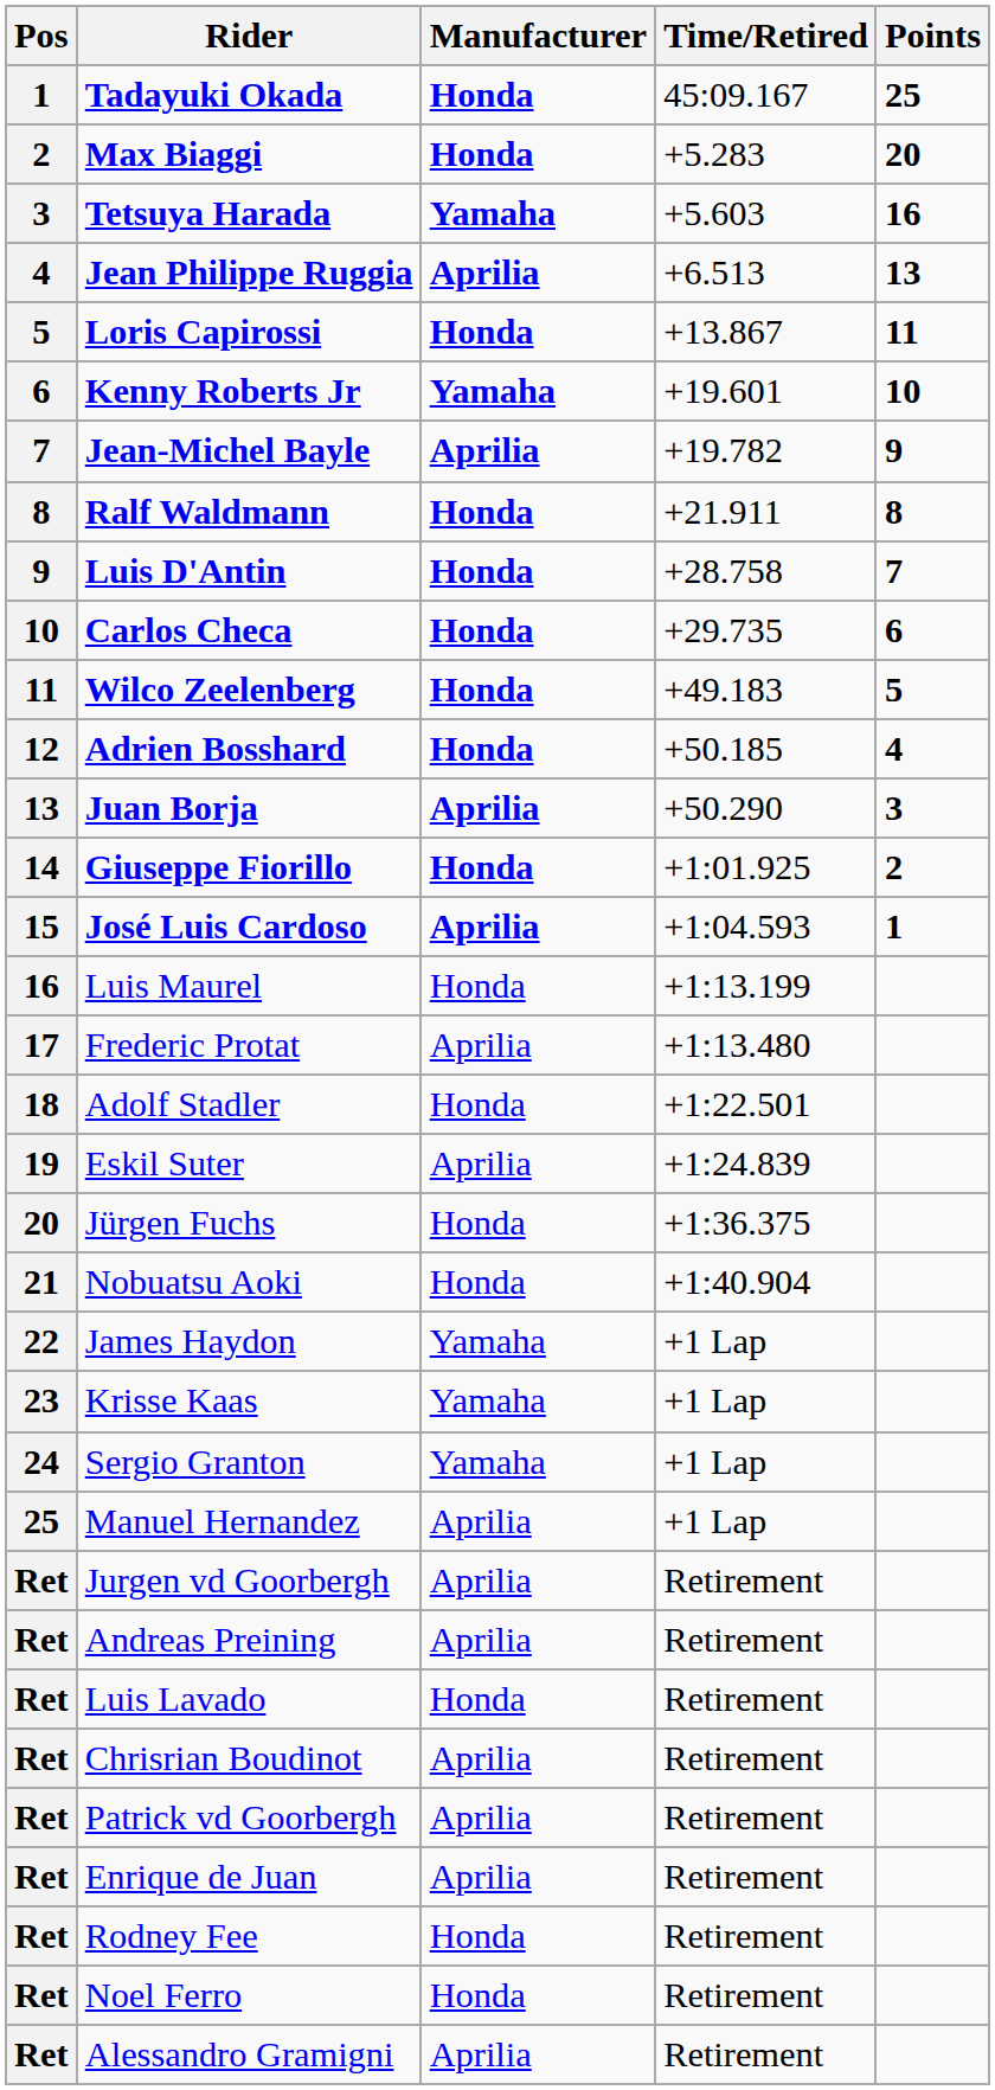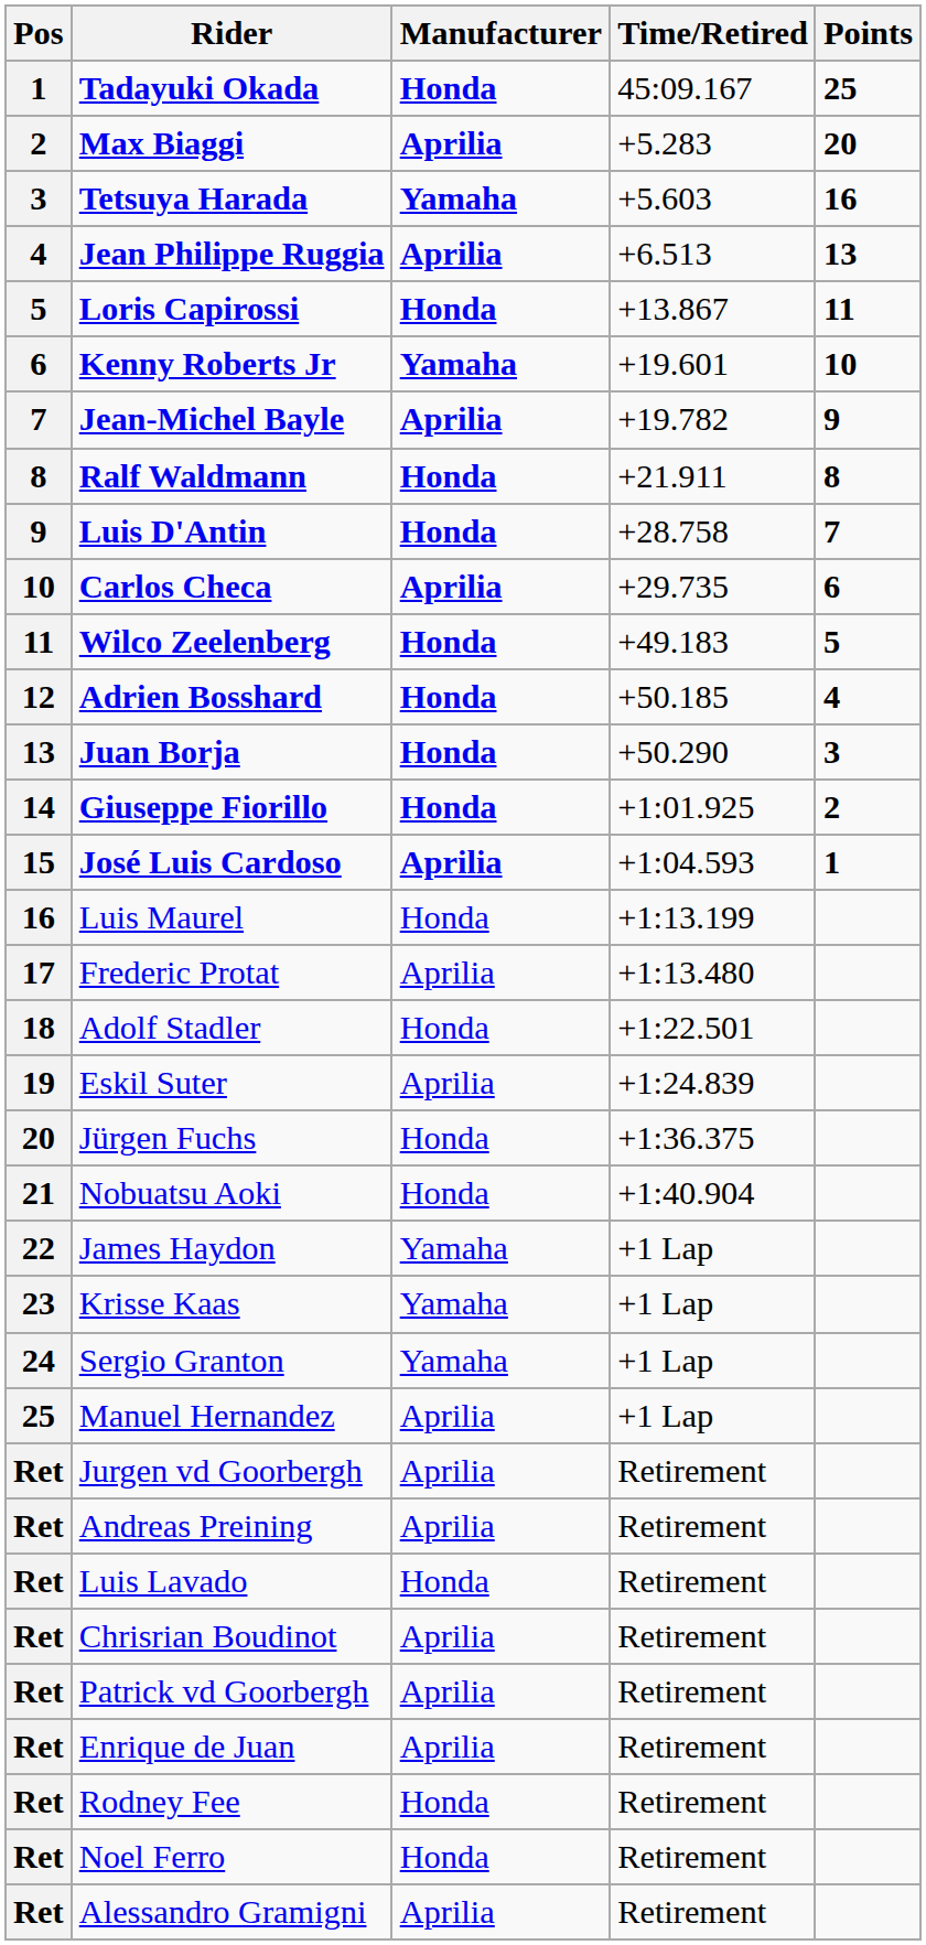 <table class="wikitable" style="font-size: 95%;">
 <tr>
 <th>Pos</th>
 <th>Rider</th>
 <th>Manufacturer</th>
 <th>Time/Retired</th>
 <th>Points</th>
 </tr>
 <tr>
 <th>1</th>
 <td> <strong><a href='#'>Tadayuki Okada</a></strong></td>
 <td><strong><a href='#'>Honda</a></strong></td>
 <td>45:09.167</td>
 <td><strong>25</strong></td>
 </tr>
 <tr>
 <th>2</th>
 <td> <strong><a href='#'>Max Biaggi</a></strong></td>
-<td><strong><a href='#'>Honda</a></strong></td>
+<td><strong><a href='#'>Aprilia</a></strong></td>
 <td>+5.283</td>
 <td><strong>20</strong></td>
 </tr>
 <tr>
 <th>3</th>
 <td> <strong><a href='#'>Tetsuya Harada</a></strong></td>
 <td><strong><a href='#'>Yamaha</a></strong></td>
 <td>+5.603</td>
 <td><strong>16</strong></td>
 </tr>
 <tr>
 <th>4</th>
 <td> <strong><a href='#'>Jean Philippe Ruggia</a></strong></td>
 <td><strong><a href='#'>Aprilia</a></strong></td>
 <td>+6.513</td>
 <td><strong>13</strong></td>
 </tr>
 <tr>
 <th>5</th>
 <td> <strong><a href='#'>Loris Capirossi</a></strong></td>
 <td><strong><a href='#'>Honda</a></strong></td>
 <td>+13.867</td>
 <td><strong>11</strong></td>
 </tr>
 <tr>
 <th>6</th>
 <td> <strong><a href='#'>Kenny Roberts Jr</a></strong></td>
 <td><strong><a href='#'>Yamaha</a></strong></td>
 <td>+19.601</td>
 <td><strong>10</strong></td>
 </tr>
 <tr>
 <th>7</th>
 <td> <strong><a href='#'>Jean-Michel Bayle</a></strong></td>
 <td><strong><a href='#'>Aprilia</a></strong></td>
 <td>+19.782</td>
 <td><strong>9</strong></td>
 </tr>
 <tr>
 <th>8</th>
 <td> <strong><a href='#'>Ralf Waldmann</a></strong></td>
 <td><strong><a href='#'>Honda</a></strong></td>
 <td>+21.911</td>
 <td><strong>8</strong></td>
 </tr>
 <tr>
 <th>9</th>
 <td> <strong><a href='#'>Luis D'Antin</a></strong></td>
 <td><strong><a href='#'>Honda</a></strong></td>
 <td>+28.758</td>
 <td><strong>7</strong></td>
 </tr>
 <tr>
 <th>10</th>
 <td> <strong><a href='#'>Carlos Checa</a></strong></td>
-<td><strong><a href='#'>Honda</a></strong></td>
+<td><strong><a href='#'>Aprilia</a></strong></td>
 <td>+29.735</td>
 <td><strong>6</strong></td>
 </tr>
 <tr>
 <th>11</th>
 <td> <strong><a href='#'>Wilco Zeelenberg</a></strong></td>
 <td><strong><a href='#'>Honda</a></strong></td>
 <td>+49.183</td>
 <td><strong>5</strong></td>
 </tr>
 <tr>
 <th>12</th>
 <td> <strong><a href='#'>Adrien Bosshard</a></strong></td>
 <td><strong><a href='#'>Honda</a></strong></td>
 <td>+50.185</td>
 <td><strong>4</strong></td>
 </tr>
 <tr>
 <th>13</th>
 <td> <strong><a href='#'>Juan Borja</a></strong></td>
-<td><strong><a href='#'>Aprilia</a></strong></td>
+<td><strong><a href='#'>Honda</a></strong></td>
 <td>+50.290</td>
 <td><strong>3</strong></td>
 </tr>
 <tr>
 <th>14</th>
 <td> <strong><a href='#'>Giuseppe Fiorillo</a></strong></td>
 <td><strong><a href='#'>Honda</a></strong></td>
 <td>+1:01.925</td>
 <td><strong>2</strong></td>
 </tr>
 <tr>
 <th>15</th>
 <td> <strong><a href='#'>José Luis Cardoso</a></strong></td>
 <td><strong><a href='#'>Aprilia</a></strong></td>
 <td>+1:04.593</td>
 <td><strong>1</strong></td>
 </tr>
 <tr>
 <th>16</th>
 <td> <a href='#'>Luis Maurel</a></td>
 <td><a href='#'>Honda</a></td>
 <td>+1:13.199</td>
 <td></td>
 </tr>
 <tr>
 <th>17</th>
 <td> <a href='#'>Frederic Protat</a></td>
 <td><a href='#'>Aprilia</a></td>
 <td>+1:13.480</td>
 <td></td>
 </tr>
 <tr>
 <th>18</th>
 <td> <a href='#'>Adolf Stadler</a></td>
 <td><a href='#'>Honda</a></td>
 <td>+1:22.501</td>
 <td></td>
 </tr>
 <tr>
 <th>19</th>
 <td> <a href='#'>Eskil Suter</a></td>
 <td><a href='#'>Aprilia</a></td>
 <td>+1:24.839</td>
 <td></td>
 </tr>
 <tr>
 <th>20</th>
 <td> <a href='#'>Jürgen Fuchs</a></td>
 <td><a href='#'>Honda</a></td>
 <td>+1:36.375</td>
 <td></td>
 </tr>
 <tr>
 <th>21</th>
 <td> <a href='#'>Nobuatsu Aoki</a></td>
 <td><a href='#'>Honda</a></td>
 <td>+1:40.904</td>
 <td></td>
 </tr>
 <tr>
 <th>22</th>
 <td> <a href='#'>James Haydon</a></td>
 <td><a href='#'>Yamaha</a></td>
 <td>+1 Lap</td>
 <td></td>
 </tr>
 <tr>
 <th>23</th>
 <td> <a href='#'>Krisse Kaas</a></td>
 <td><a href='#'>Yamaha</a></td>
 <td>+1 Lap</td>
 <td></td>
 </tr>
 <tr>
 <th>24</th>
 <td> <a href='#'>Sergio Granton</a></td>
 <td><a href='#'>Yamaha</a></td>
 <td>+1 Lap</td>
 <td></td>
 </tr>
 <tr>
 <th>25</th>
 <td> <a href='#'>Manuel Hernandez</a></td>
 <td><a href='#'>Aprilia</a></td>
 <td>+1 Lap</td>
 <td></td>
 </tr>
 <tr>
 <th>Ret</th>
 <td> <a href='#'>Jurgen vd Goorbergh</a></td>
 <td><a href='#'>Aprilia</a></td>
 <td>Retirement</td>
 <td></td>
 </tr>
 <tr>
 <th>Ret</th>
 <td> <a href='#'>Andreas Preining</a></td>
 <td><a href='#'>Aprilia</a></td>
 <td>Retirement</td>
 <td></td>
 </tr>
 <tr>
 <th>Ret</th>
 <td> <a href='#'>Luis Lavado</a></td>
 <td><a href='#'>Honda</a></td>
 <td>Retirement</td>
 <td></td>
 </tr>
 <tr>
 <th>Ret</th>
 <td> <a href='#'>Chrisrian Boudinot</a></td>
 <td><a href='#'>Aprilia</a></td>
 <td>Retirement</td>
 <td></td>
 </tr>
 <tr>
 <th>Ret</th>
 <td> <a href='#'>Patrick vd Goorbergh</a></td>
 <td><a href='#'>Aprilia</a></td>
 <td>Retirement</td>
 <td></td>
 </tr>
 <tr>
 <th>Ret</th>
 <td> <a href='#'>Enrique de Juan</a></td>
 <td><a href='#'>Aprilia</a></td>
 <td>Retirement</td>
 <td></td>
 </tr>
 <tr>
 <th>Ret</th>
 <td> <a href='#'>Rodney Fee</a></td>
 <td><a href='#'>Honda</a></td>
 <td>Retirement</td>
 <td></td>
 </tr>
 <tr>
 <th>Ret</th>
 <td> <a href='#'>Noel Ferro</a></td>
 <td><a href='#'>Honda</a></td>
 <td>Retirement</td>
 <td></td>
 </tr>
 <tr>
 <th>Ret</th>
 <td> <a href='#'>Alessandro Gramigni</a></td>
 <td><a href='#'>Aprilia</a></td>
 <td>Retirement</td>
 <td></td>
 </tr>
 </table>
